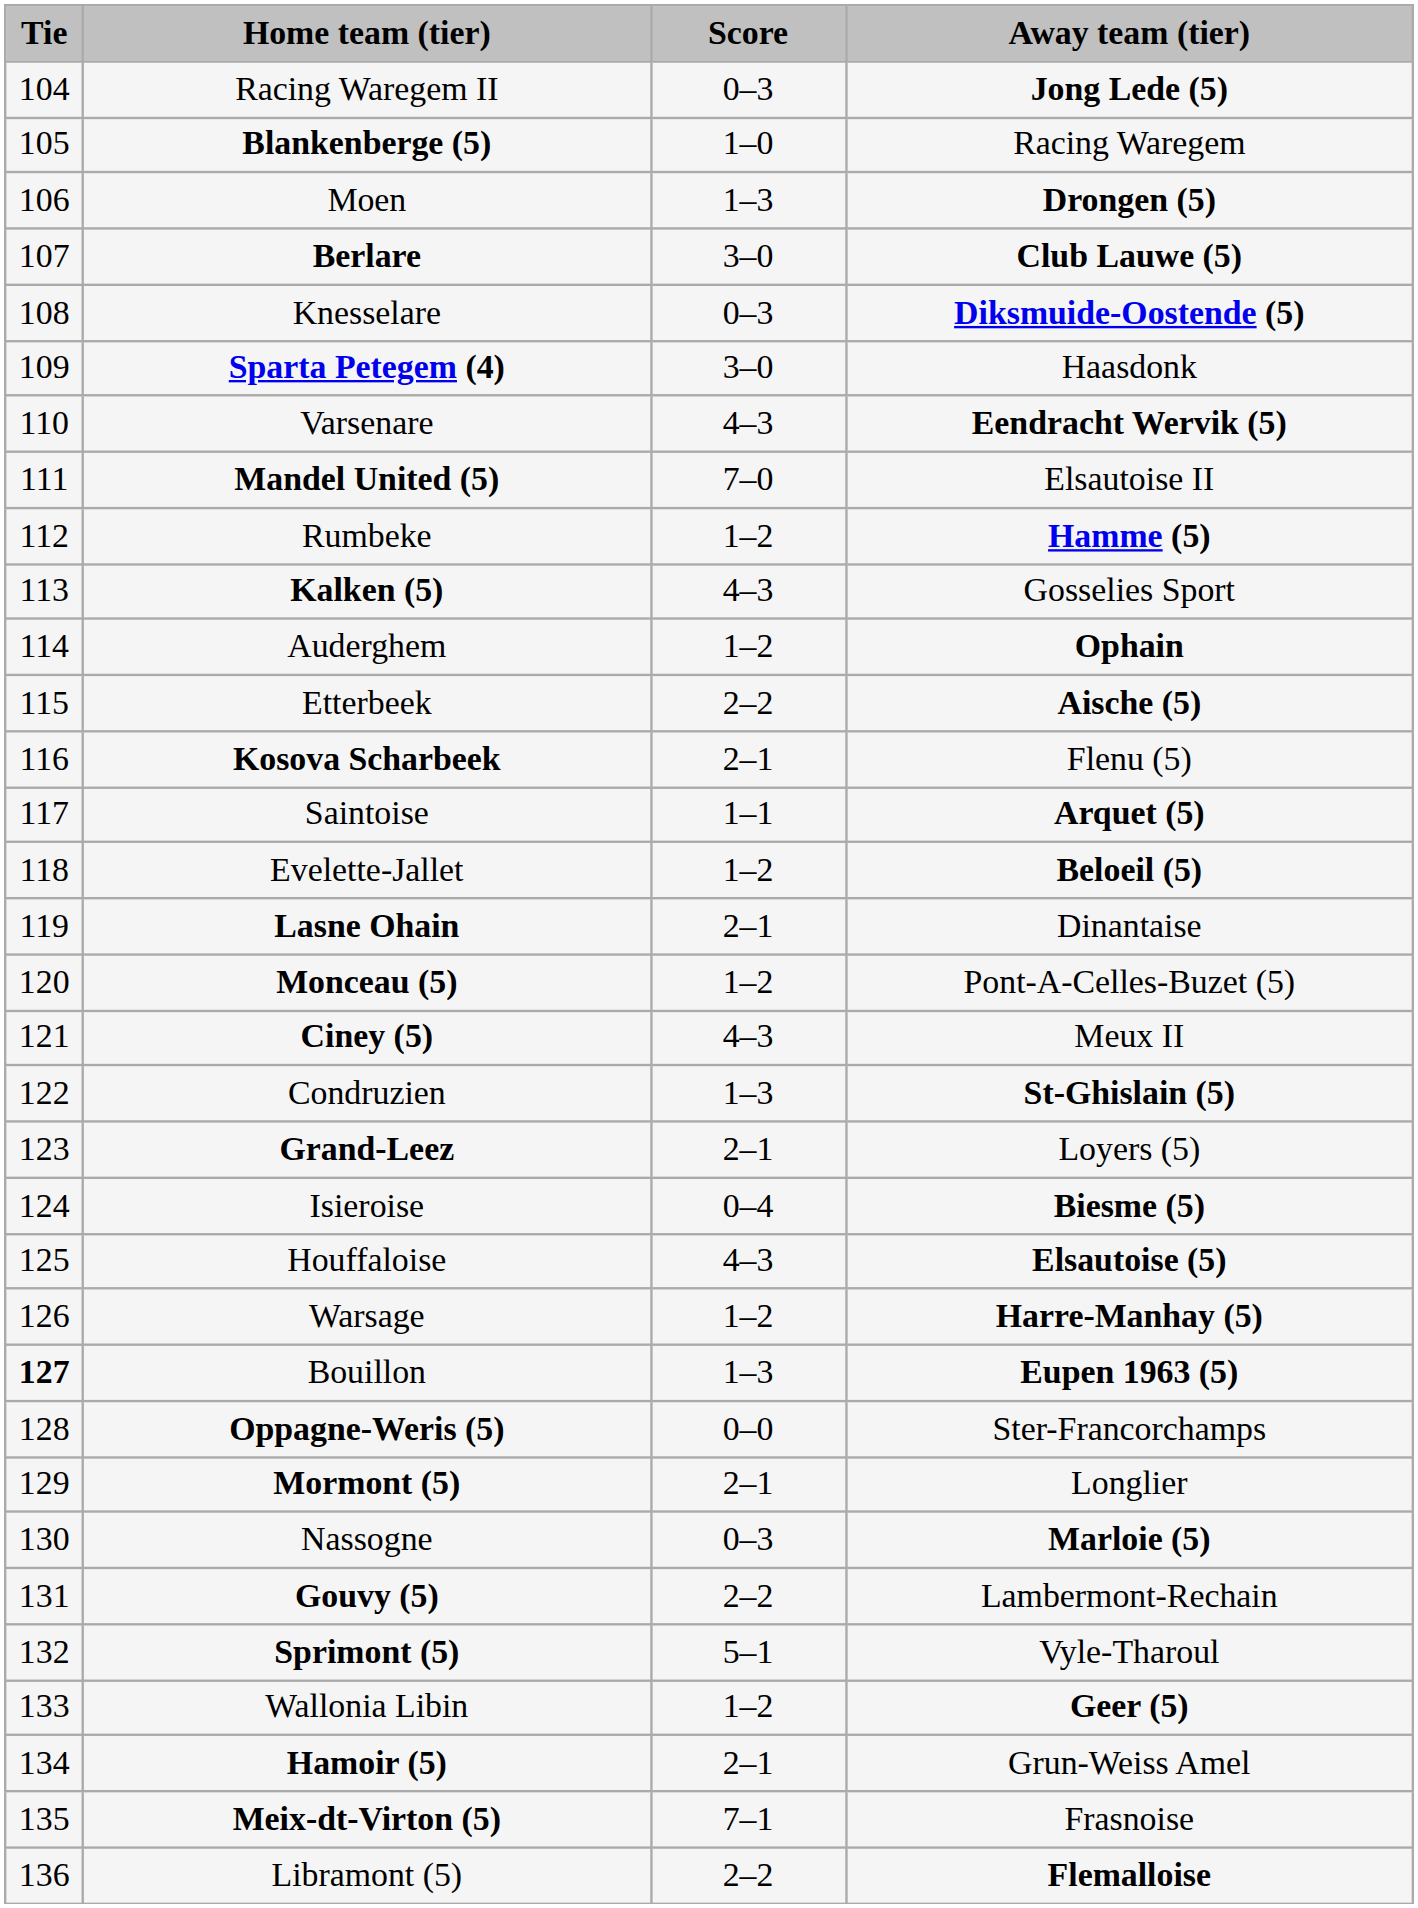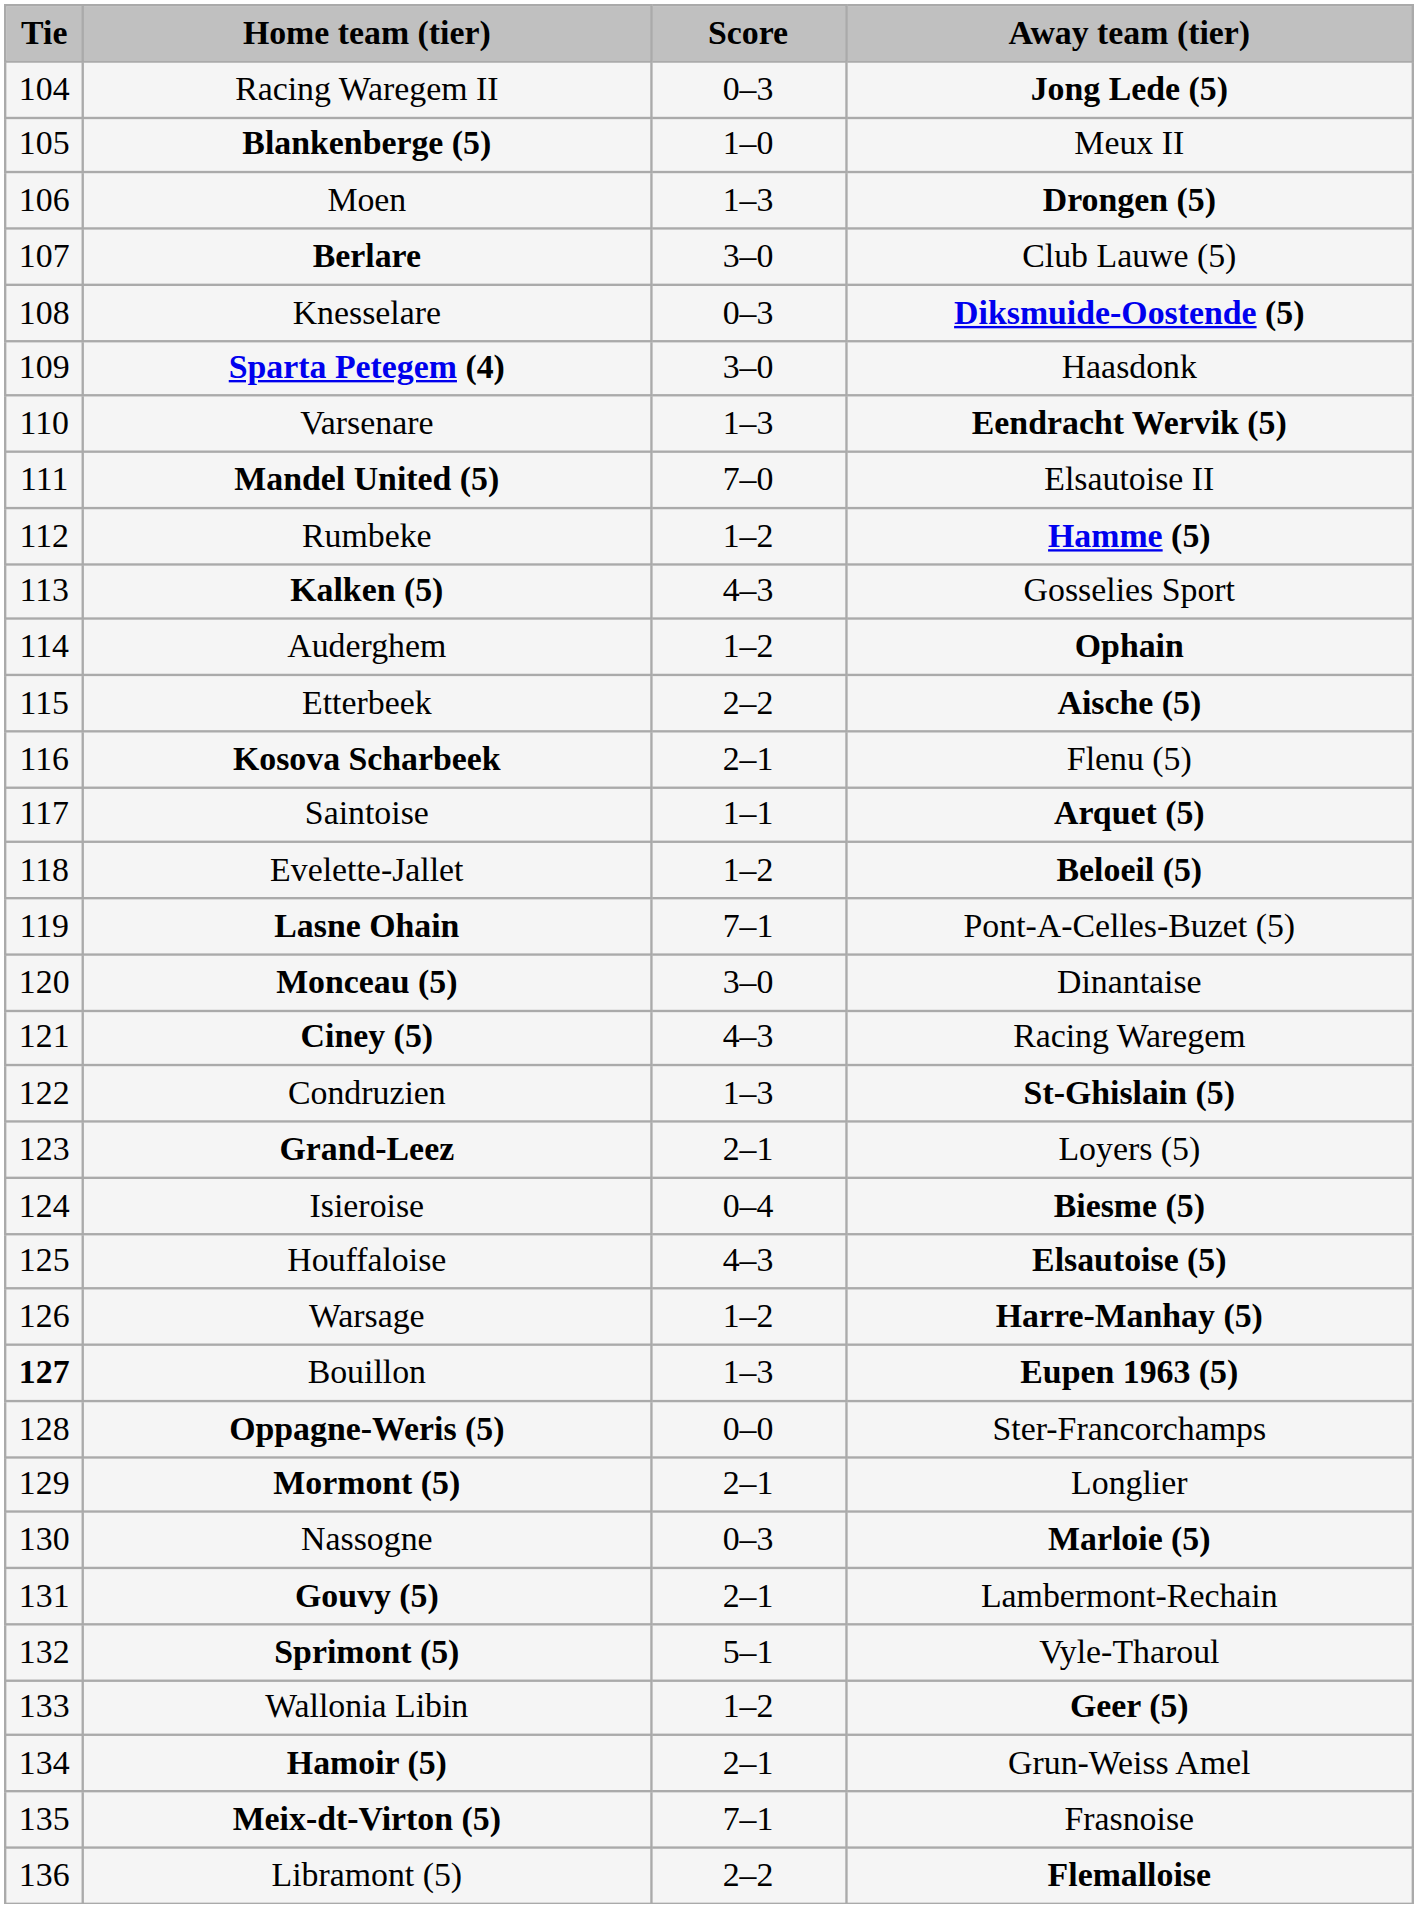 <table class="wikitable" style="width: 600px; background:WhiteSmoke; text-align:center; font-size:90%">
 <tr>
 <td scope="col" style="width:  5.00%; background:silver;"><strong>Tie</strong></td>
 <td scope="col" style="width: 36.25%; background:silver;"><strong>Home team (tier)</strong></td>
 <td scope="col" style="width: 12.50%; background:silver;"><strong>Score</strong></td>
 <td scope="col" style="width: 36.25%; background:silver;"><strong>Away team (tier)</strong></td>
 </tr>
 <tr>
 <td>104</td>
 <td>Racing Waregem II</td>
 <td>0–3</td>
 <td><strong>Jong Lede (5)</strong></td>
 </tr>
 <tr>
 <td>105</td>
 <td><strong>Blankenberge (5)</strong></td>
 <td>1–0</td>
-<td>Racing Waregem</td>
+<td>Meux II</td>
 </tr>
 <tr>
 <td>106</td>
 <td>Moen</td>
 <td>1–3</td>
 <td><strong>Drongen (5)</strong></td>
 </tr>
 <tr>
 <td>107</td>
 <td><strong>Berlare</strong></td>
 <td>3–0</td>
-<td><strong>Club Lauwe (5)</strong></td>
+<td>Club Lauwe (5)</td>
 </tr>
 <tr>
 <td>108</td>
 <td>Knesselare</td>
 <td>0–3</td>
 <td><strong><a href='#'>Diksmuide-Oostende</a> (5)</strong></td>
 </tr>
 <tr>
 <td>109</td>
 <td><strong><a href='#'>Sparta Petegem</a> (4)</strong></td>
 <td>3–0</td>
 <td>Haasdonk</td>
 </tr>
 <tr>
 <td>110</td>
 <td>Varsenare</td>
-<td>4–3</td>
+<td>1–3</td>
 <td><strong>Eendracht Wervik (5)</strong></td>
 </tr>
 <tr>
 <td>111</td>
 <td><strong>Mandel United (5)</strong></td>
 <td>7–0</td>
 <td>Elsautoise II</td>
 </tr>
 <tr>
 <td>112</td>
 <td>Rumbeke</td>
 <td>1–2</td>
 <td><strong><a href='#'>Hamme</a> (5)</strong></td>
 </tr>
 <tr>
 <td>113</td>
 <td><strong>Kalken (5)</strong></td>
 <td>4–3</td>
 <td>Gosselies Sport</td>
 </tr>
 <tr>
 <td>114</td>
 <td>Auderghem</td>
 <td>1–2</td>
 <td><strong>Ophain</strong></td>
 </tr>
 <tr>
 <td>115</td>
 <td>Etterbeek</td>
 <td>2–2 </td>
 <td><strong>Aische (5)</strong></td>
 </tr>
 <tr>
 <td>116</td>
 <td><strong>Kosova Scharbeek</strong></td>
 <td>2–1</td>
 <td>Flenu (5)</td>
 </tr>
 <tr>
 <td>117</td>
 <td>Saintoise</td>
 <td>1–1 </td>
 <td><strong>Arquet (5)</strong></td>
 </tr>
 <tr>
 <td>118</td>
 <td>Evelette-Jallet</td>
 <td>1–2</td>
 <td><strong>Beloeil (5)</strong></td>
 </tr>
 <tr>
 <td>119</td>
 <td><strong>Lasne Ohain</strong></td>
-<td>2–1</td>
-<td>Dinantaise</td>
+<td>7–1</td>
+<td>Pont-A-Celles-Buzet (5)</td>
 </tr>
 <tr>
 <td>120</td>
 <td><strong>Monceau (5)</strong></td>
-<td>1–2</td>
-<td>Pont-A-Celles-Buzet (5)</td>
+<td>3–0</td>
+<td>Dinantaise</td>
 </tr>
 <tr>
 <td>121</td>
 <td><strong>Ciney (5)</strong></td>
 <td>4–3</td>
-<td>Meux II</td>
+<td>Racing Waregem</td>
 </tr>
 <tr>
 <td>122</td>
 <td>Condruzien</td>
 <td>1–3</td>
 <td><strong>St-Ghislain (5)</strong></td>
 </tr>
 <tr>
 <td>123</td>
 <td><strong>Grand-Leez</strong></td>
 <td>2–1</td>
 <td>Loyers (5)</td>
 </tr>
 <tr>
 <td>124</td>
 <td>Isieroise</td>
 <td>0–4</td>
 <td><strong>Biesme (5)</strong></td>
 </tr>
 <tr>
 <td>125</td>
 <td>Houffaloise</td>
 <td>4–3</td>
 <td><strong>Elsautoise (5)</strong></td>
 </tr>
 <tr>
 <td>126</td>
 <td>Warsage</td>
 <td>1–2</td>
 <td><strong>Harre-Manhay (5)</strong></td>
 </tr>
 <tr>
 <td><strong>127</strong></td>
 <td>Bouillon</td>
 <td>1–3</td>
 <td><strong>Eupen 1963 (5)</strong></td>
 </tr>
 <tr>
 <td>128</td>
 <td><strong>Oppagne-Weris (5)</strong></td>
 <td>0–0 </td>
 <td>Ster-Francorchamps</td>
 </tr>
 <tr>
 <td>129</td>
 <td><strong>Mormont (5)</strong></td>
 <td>2–1</td>
 <td>Longlier</td>
 </tr>
 <tr>
 <td>130</td>
 <td>Nassogne</td>
 <td>0–3</td>
 <td><strong>Marloie (5)</strong></td>
 </tr>
 <tr>
 <td>131</td>
 <td><strong>Gouvy (5)</strong></td>
-<td>2–2 </td>
+<td>2–1</td>
 <td>Lambermont-Rechain</td>
 </tr>
 <tr>
 <td>132</td>
 <td><strong>Sprimont (5)</strong></td>
 <td>5–1</td>
 <td>Vyle-Tharoul</td>
 </tr>
 <tr>
 <td>133</td>
 <td>Wallonia Libin</td>
 <td>1–2</td>
 <td><strong>Geer (5)</strong></td>
 </tr>
 <tr>
 <td>134</td>
 <td><strong>Hamoir (5)</strong></td>
 <td>2–1</td>
 <td>Grun-Weiss Amel</td>
 </tr>
 <tr>
 <td>135</td>
 <td><strong>Meix-dt-Virton (5)</strong></td>
 <td>7–1</td>
 <td>Frasnoise</td>
 </tr>
 <tr>
 <td>136</td>
 <td>Libramont (5)</td>
 <td>2–2 </td>
 <td><strong>Flemalloise</strong></td>
 </tr>
 <tr>
 </tr>
 </table>
